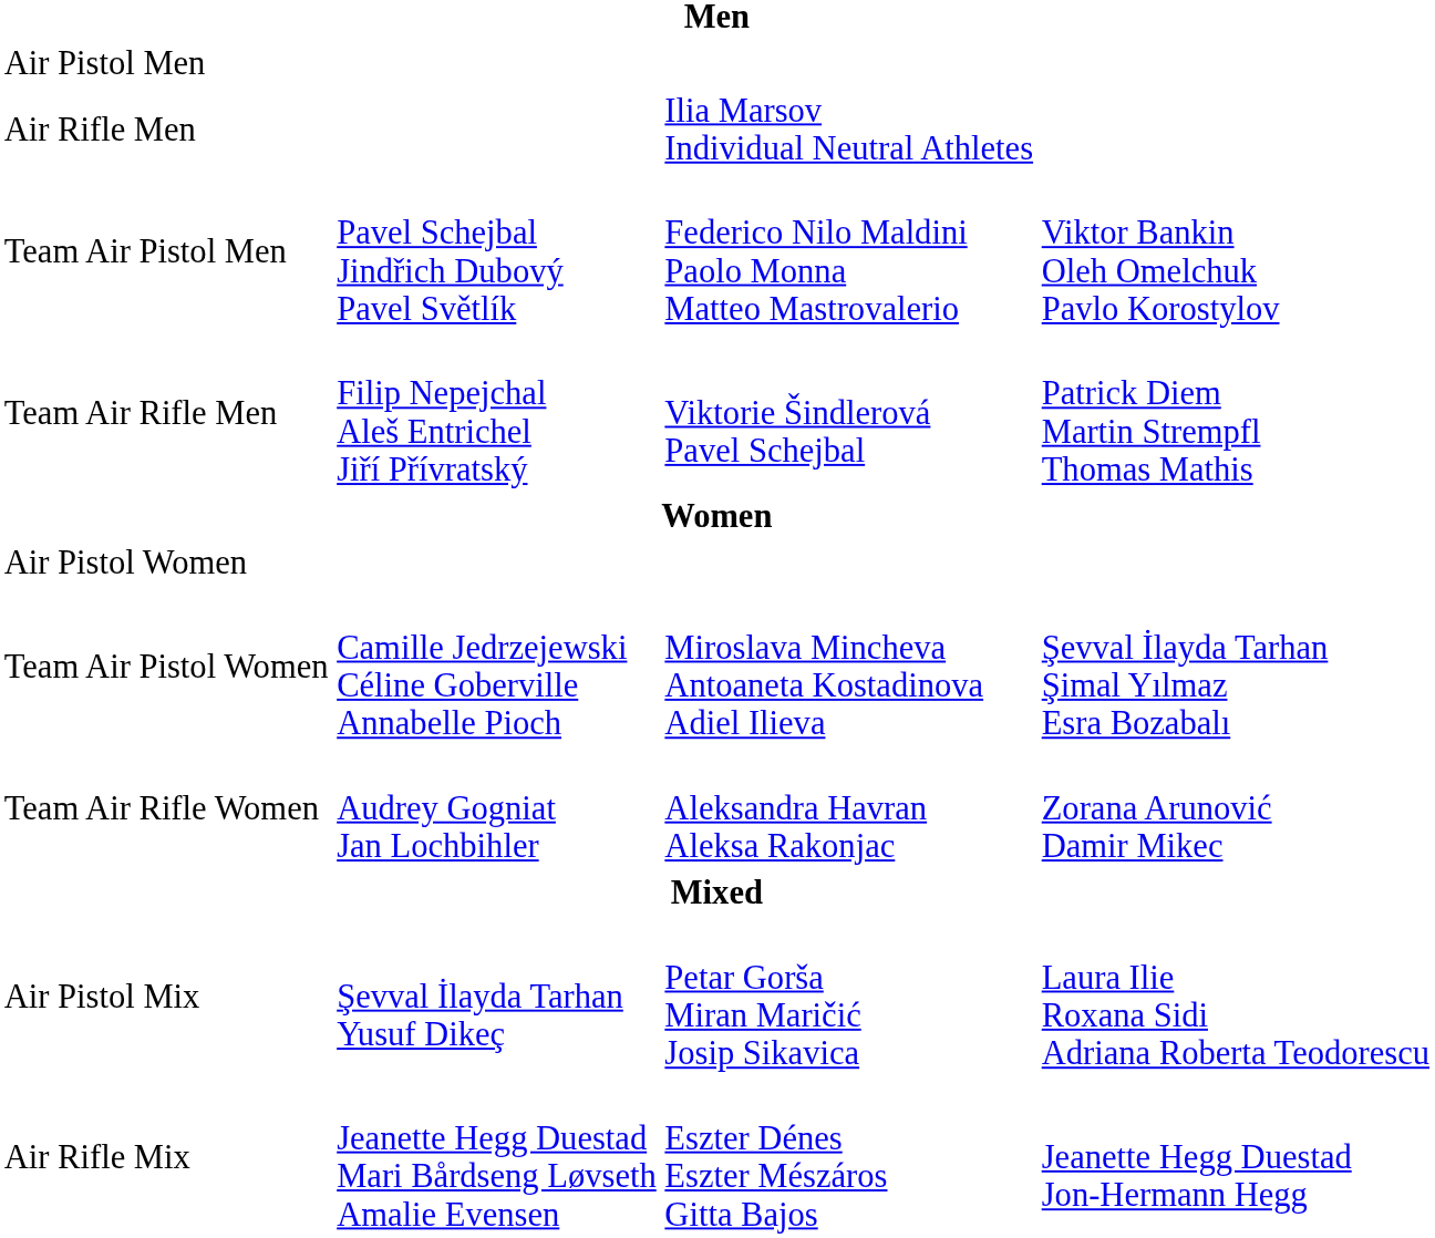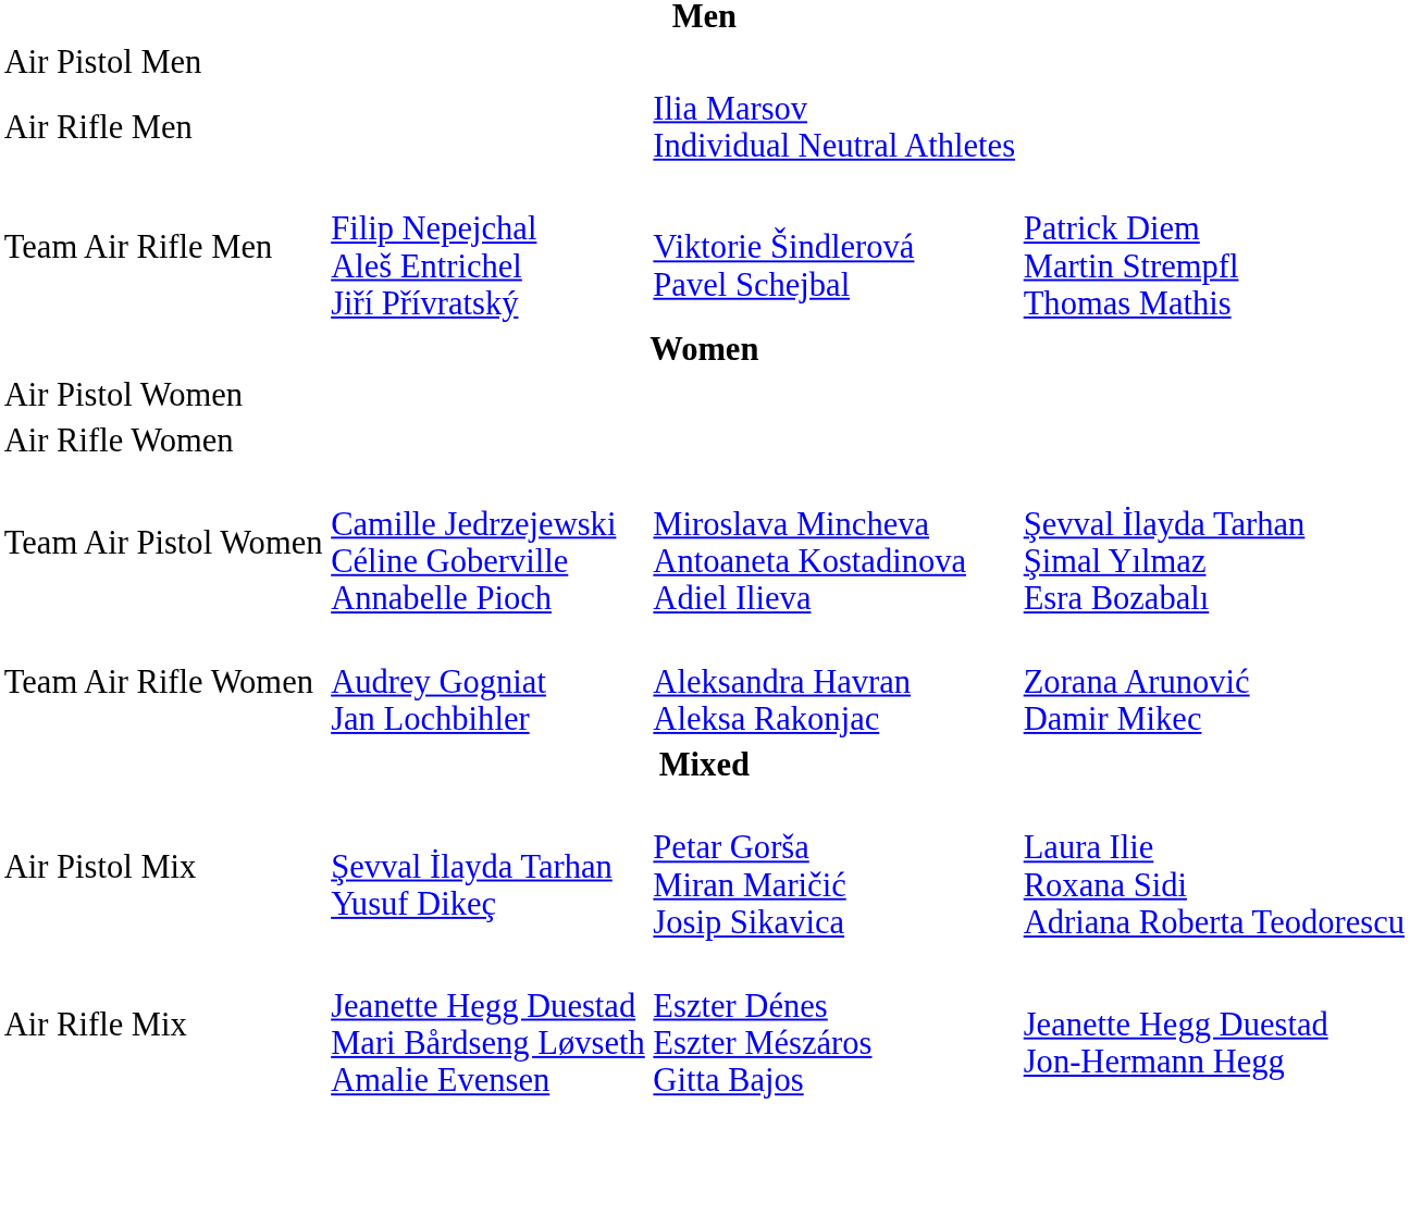 <table>
 <tr>
 <th colspan=4>Men</th>
 </tr>
 <tr>
 <td>Air Pistol Men</td>
 <td></td>
 <td></td>
 <td></td>
 </tr>
 <tr>
 <td>Air Rifle Men</td>
 <td></td>
 <td><a href='#'>Ilia Marsov</a><br><a href='#'>Individual Neutral Athletes</a></td>
 <td></td>
 </tr>
 <tr>
-<td>Team Air Pistol Men</td>
-<td><br><a href='#'>Pavel Schejbal</a><br><a href='#'>Jindřich Dubový</a><br><a href='#'>Pavel Světlík</a></td>
-<td><br><a href='#'>Federico Nilo Maldini</a><br><a href='#'>Paolo Monna</a><br><a href='#'>Matteo Mastrovalerio</a></td>
-<td><br><a href='#'>Viktor Bankin</a><br><a href='#'>Oleh Omelchuk</a><br><a href='#'>Pavlo Korostylov</a></td>
-</tr>
-<tr>
 <td>Team Air Rifle Men</td>
 <td><br><a href='#'>Filip Nepejchal</a><br><a href='#'>Aleš Entrichel</a><br><a href='#'>Jiří Přívratský</a></td>
 <td><br><a href='#'>Viktorie Šindlerová</a><br><a href='#'>Pavel Schejbal</a></td>
 <td><br><a href='#'>Patrick Diem</a><br><a href='#'>Martin Strempfl</a><br><a href='#'>Thomas Mathis</a></td>
 </tr>
 <tr>
 <th colspan=4>Women</th>
 </tr>
 <tr>
 <td>Air Pistol Women</td>
+<td></td>
+<td></td>
+<td></td>
+</tr>
+<tr>
+<td>Air Rifle Women</td>
 <td></td>
 <td></td>
 <td></td>
 </tr>
 <tr>
 <td>Team Air Pistol Women</td>
 <td><br><a href='#'>Camille Jedrzejewski</a><br><a href='#'>Céline Goberville</a><br><a href='#'>Annabelle Pioch</a></td>
 <td><br><a href='#'>Miroslava Mincheva</a><br><a href='#'>Antoaneta Kostadinova</a><br><a href='#'>Adiel Ilieva</a></td>
 <td><br><a href='#'>Şevval İlayda Tarhan</a><br><a href='#'>Şimal Yılmaz</a><br><a href='#'>Esra Bozabalı</a></td>
 </tr>
 <tr>
 <td>Team Air Rifle Women</td>
 <td><br><a href='#'>Audrey Gogniat</a><br><a href='#'>Jan Lochbihler</a></td>
 <td><br><a href='#'>Aleksandra Havran</a><br><a href='#'>Aleksa Rakonjac</a></td>
 <td><br><a href='#'>Zorana Arunović</a><br><a href='#'>Damir Mikec</a></td>
 </tr>
 <tr>
 <th colspan=4>Mixed</th>
 </tr>
 <tr>
 <td>Air Pistol Mix</td>
 <td><br><a href='#'>Şevval İlayda Tarhan</a><br><a href='#'>Yusuf Dikeç</a></td>
 <td><br><a href='#'>Petar Gorša</a><br><a href='#'>Miran Maričić</a><br><a href='#'>Josip Sikavica</a></td>
 <td><br><a href='#'>Laura Ilie</a><br><a href='#'>Roxana Sidi</a><br><a href='#'>Adriana Roberta Teodorescu</a></td>
 </tr>
 <tr>
 <td>Air Rifle Mix</td>
 <td><br><a href='#'>Jeanette Hegg Duestad</a><br><a href='#'>Mari Bårdseng Løvseth</a><br><a href='#'>Amalie Evensen</a></td>
 <td><br><a href='#'>Eszter Dénes</a><br><a href='#'>Eszter Mészáros</a><br><a href='#'>Gitta Bajos</a></td>
 <td><br><a href='#'>Jeanette Hegg Duestad</a><br><a href='#'>Jon-Hermann Hegg</a></td>
 </tr>
 </table>
